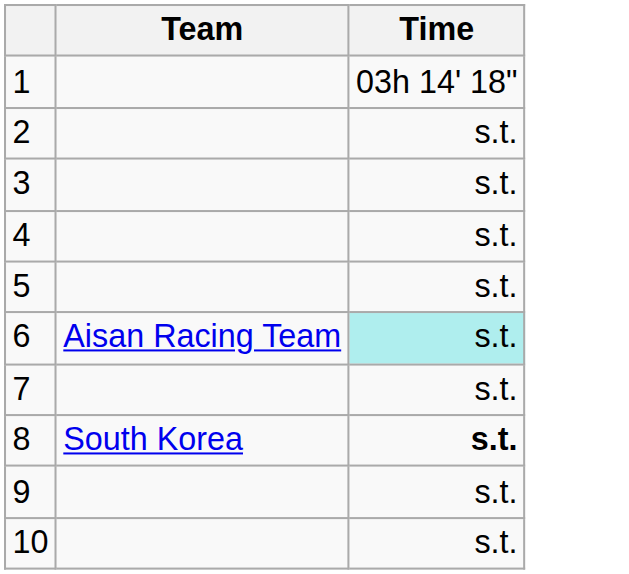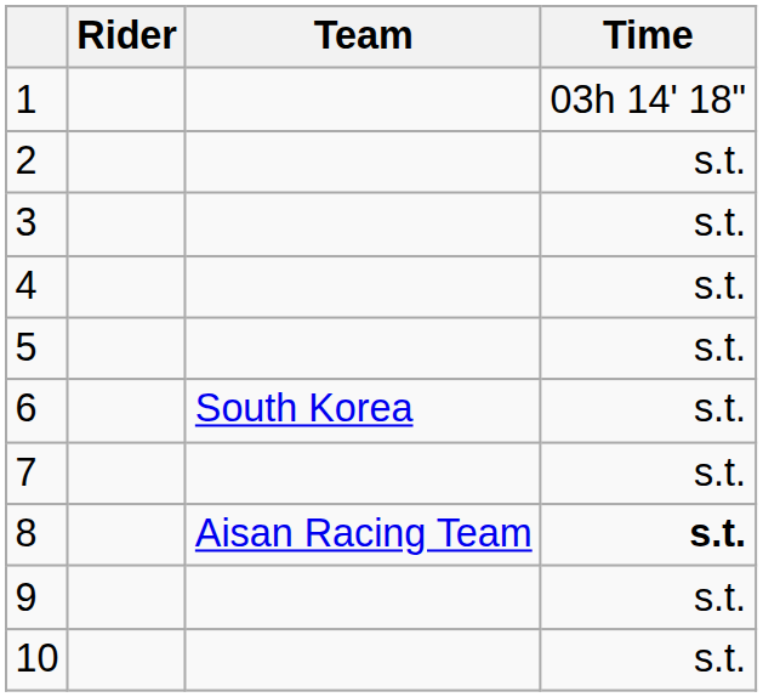 <table class=wikitable>
 <tr>
 <th></th>
+<th>Rider</th>
 <th>Team</th>
 <th>Time</th>
 </tr>
 <tr>
 <td>1</td>
 <td></td>
+<td></td>
 <td align="right">03h 14' 18"</td>
 </tr>
 <tr>
 <td>2</td>
+<td> </td>
 <td></td>
 <td align="right">s.t.</td>
 </tr>
 <tr>
 <td>3</td>
+<td> </td>
 <td></td>
 <td align="right">s.t.</td>
 </tr>
 <tr>
 <td>4</td>
 <td></td>
+<td></td>
 <td align="right">s.t.</td>
 </tr>
 <tr>
 <td>5</td>
 <td></td>
+<td></td>
 <td align="right">s.t.</td>
 </tr>
 <tr>
 <td>6</td>
-<td><a href='#'>Aisan Racing Team</a></td>
-<td align="right" style="background: paleturquoise;">s.t.</td>
+<td></td>
+<td><a href='#'>South Korea</a></td>
+<td align="right">s.t.</td>
 </tr>
 <tr>
 <td>7</td>
+<td></td>
 <td></td>
 <td align="right">s.t.</td>
 </tr>
 <tr>
 <td>8</td>
-<td><a href='#'>South Korea</a></td>
+<td></td>
+<td><a href='#'>Aisan Racing Team</a></td>
 <td align="right"><strong>s.t.</strong></td>
 </tr>
 <tr>
 <td>9</td>
+<td></td>
 <td></td>
 <td align="right">s.t.</td>
 </tr>
 <tr>
 <td>10</td>
 <td></td>
+<td></td>
 <td align="right">s.t.</td>
 </tr>
 </table>
